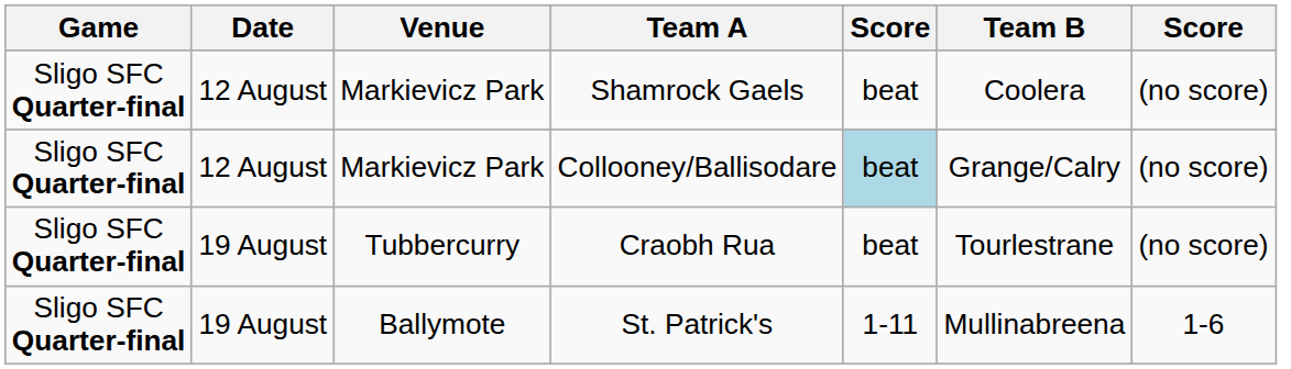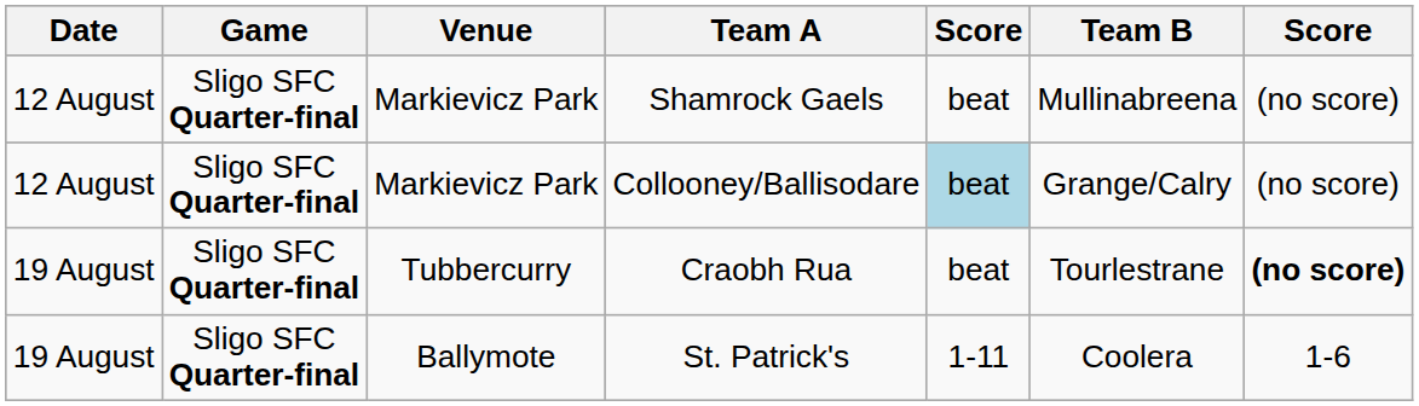 <table class="wikitable">
 <tr>
+<th>Date</th>
 <th>Game</th>
-<th>Date</th>
 <th>Venue</th>
 <th>Team A</th>
 <th>Score</th>
 <th>Team B</th>
 <th>Score</th>
 </tr>
 <tr align="center">
+<td>12 August</td>
 <td>Sligo SFC<br><strong>Quarter-final</strong></td>
-<td>12 August</td>
 <td>Markievicz Park</td>
 <td>Shamrock Gaels</td>
 <td>beat</td>
-<td>Coolera</td>
+<td>Mullinabreena</td>
 <td>(no score)</td>
 </tr>
 <tr align="center">
+<td>12 August</td>
 <td>Sligo SFC<br><strong>Quarter-final</strong></td>
-<td>12 August</td>
 <td>Markievicz Park</td>
 <td>Collooney/Ballisodare</td>
 <td style="background: lightblue;">beat</td>
 <td>Grange/Calry</td>
 <td>(no score)</td>
 </tr>
 <tr align="center">
+<td>19 August</td>
 <td>Sligo SFC<br><strong>Quarter-final</strong></td>
-<td>19 August</td>
 <td>Tubbercurry</td>
 <td>Craobh Rua</td>
 <td>beat</td>
 <td>Tourlestrane</td>
-<td>(no score)</td>
+<td><strong>(no score)</strong></td>
 </tr>
 <tr align="center">
+<td>19 August</td>
 <td>Sligo SFC<br><strong>Quarter-final</strong></td>
-<td>19 August</td>
 <td>Ballymote</td>
 <td>St. Patrick's</td>
 <td>1-11</td>
-<td>Mullinabreena</td>
+<td>Coolera</td>
 <td>1-6</td>
 </tr>
 </table>
